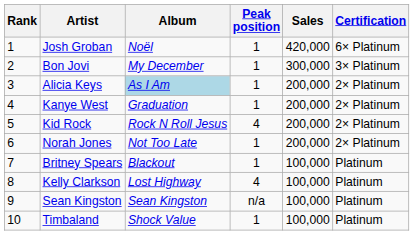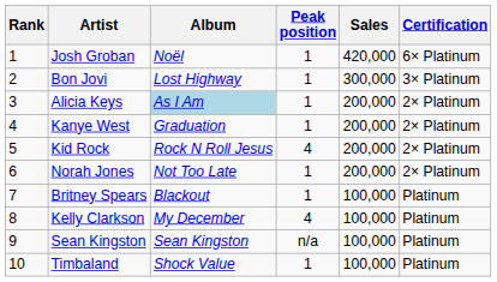 <table class="wikitable sortable">
 <tr>
 <th>Rank</th>
 <th>Artist</th>
 <th>Album</th>
 <th><a href='#'>Peak<br>position</a></th>
 <th>Sales</th>
 <th><a href='#'>Certification</a></th>
 </tr>
 <tr>
 <td>1</td>
 <td><a href='#'>Josh Groban</a></td>
 <td><em><a href='#'>Noël</a></em></td>
 <td style="text-align:center;">1</td>
 <td>420,000</td>
 <td>6× Platinum</td>
 </tr>
 <tr>
 <td>2</td>
 <td><a href='#'>Bon Jovi</a></td>
-<td><em><a href='#'>My December</a></em></td>
+<td><em><a href='#'>Lost Highway</a></em></td>
 <td style="text-align:center;">1</td>
 <td>300,000</td>
 <td>3× Platinum</td>
 </tr>
 <tr>
 <td>3</td>
 <td><a href='#'>Alicia Keys</a></td>
 <td style="background: lightblue;"><em><a href='#'>As I Am</a></em></td>
 <td style="text-align:center;">1</td>
 <td>200,000</td>
 <td>2× Platinum</td>
 </tr>
 <tr>
 <td>4</td>
 <td><a href='#'>Kanye West</a></td>
 <td><em><a href='#'>Graduation</a></em></td>
 <td style="text-align:center;">1</td>
 <td>200,000</td>
 <td>2× Platinum</td>
 </tr>
 <tr>
 <td>5</td>
 <td><a href='#'>Kid Rock</a></td>
 <td><em><a href='#'>Rock N Roll Jesus</a></em></td>
 <td style="text-align:center;">4</td>
 <td>200,000</td>
 <td>2× Platinum</td>
 </tr>
 <tr>
 <td>6</td>
 <td><a href='#'>Norah Jones</a></td>
 <td><em><a href='#'>Not Too Late</a></em></td>
 <td style="text-align:center;">1</td>
 <td>200,000</td>
 <td>2× Platinum</td>
 </tr>
 <tr>
 <td>7</td>
 <td><a href='#'>Britney Spears</a></td>
 <td><em><a href='#'>Blackout</a></em></td>
 <td style="text-align:center;">1</td>
 <td>100,000</td>
 <td>Platinum</td>
 </tr>
 <tr>
 <td>8</td>
 <td><a href='#'>Kelly Clarkson</a></td>
-<td><em><a href='#'>Lost Highway</a></em></td>
+<td><em><a href='#'>My December</a></em></td>
 <td style="text-align:center;">4</td>
 <td>100,000</td>
 <td>Platinum</td>
 </tr>
 <tr>
 <td>9</td>
 <td><a href='#'>Sean Kingston</a></td>
 <td><em><a href='#'>Sean Kingston</a></em></td>
 <td style="text-align:center;">n/a</td>
 <td>100,000</td>
 <td>Platinum</td>
 </tr>
 <tr>
 <td>10</td>
 <td><a href='#'>Timbaland</a></td>
 <td><em><a href='#'>Shock Value</a></em></td>
 <td style="text-align:center;">1</td>
 <td>100,000</td>
 <td>Platinum</td>
 </tr>
 </table>
